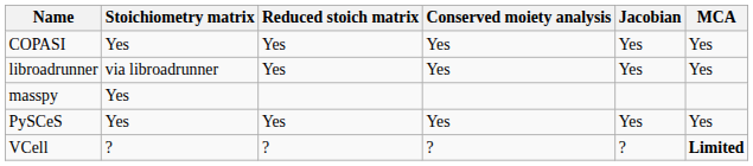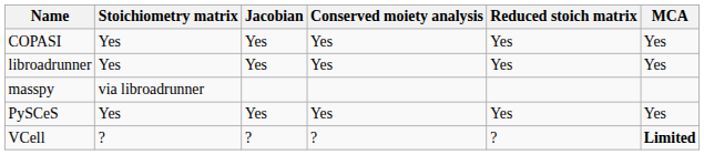 <table class="wikitable">
 <tr>
 <th>Name</th>
 <th>Stoichiometry matrix</th>
+<th>Jacobian</th>
+<th>Conserved moiety analysis</th>
 <th>Reduced stoich matrix</th>
-<th>Conserved moiety analysis</th>
-<th>Jacobian</th>
 <th>MCA</th>
 </tr>
 <tr>
 <td>COPASI</td>
 <td>Yes</td>
 <td>Yes</td>
 <td>Yes</td>
 <td>Yes</td>
 <td>Yes</td>
 </tr>
 <tr>
 <td>libroadrunner</td>
-<td>via libroadrunner</td>
+<td>Yes</td>
 <td>Yes</td>
 <td>Yes</td>
 <td>Yes</td>
 <td>Yes</td>
 </tr>
 <tr>
 <td>masspy</td>
-<td>Yes</td>
+<td>via libroadrunner</td>
 <td></td>
 <td></td>
 <td></td>
 <td></td>
 </tr>
 <tr>
 <td>PySCeS</td>
 <td>Yes</td>
 <td>Yes</td>
 <td>Yes</td>
 <td>Yes</td>
 <td>Yes</td>
 </tr>
 <tr>
 <td>VCell</td>
 <td>?</td>
 <td>?</td>
 <td>?</td>
 <td>?</td>
 <td><strong>Limited</strong></td>
 </tr>
 </table>
